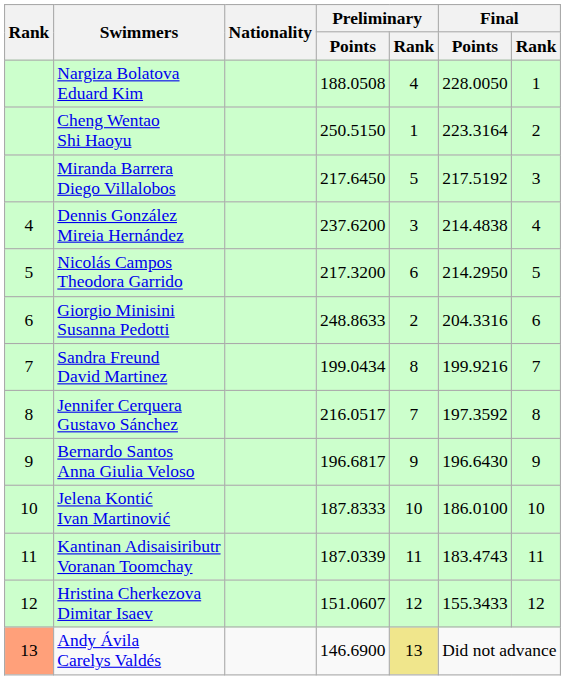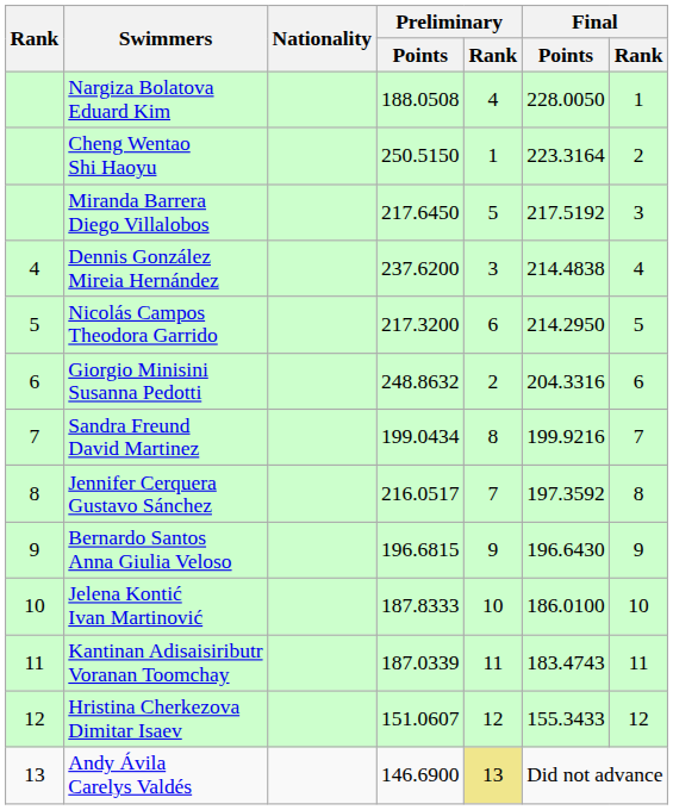 <table class="wikitable sortable" style="text-align:center">
 <tr>
 <th rowspan=2>Rank</th>
 <th rowspan=2>Swimmers</th>
 <th rowspan=2>Nationality</th>
 <th colspan=2>Preliminary</th>
 <th colspan=2>Final</th>
 </tr>
 <tr>
 <th>Points</th>
 <th>Rank</th>
 <th>Points</th>
 <th>Rank</th>
 </tr>
 <tr bgcolor=ccffcc>
 <td></td>
 <td align=left><a href='#'>Nargiza Bolatova</a><br><a href='#'>Eduard Kim</a></td>
 <td align=left></td>
 <td>188.0508</td>
 <td>4</td>
 <td>228.0050</td>
 <td>1</td>
 </tr>
 <tr bgcolor=ccffcc>
 <td></td>
 <td align=left><a href='#'>Cheng Wentao</a><br><a href='#'>Shi Haoyu</a></td>
 <td align=left></td>
 <td>250.5150</td>
 <td>1</td>
 <td>223.3164</td>
 <td>2</td>
 </tr>
 <tr bgcolor=ccffcc>
 <td></td>
 <td align=left><a href='#'>Miranda Barrera</a><br><a href='#'>Diego Villalobos</a></td>
 <td align=left></td>
 <td>217.6450</td>
 <td>5</td>
 <td>217.5192</td>
 <td>3</td>
 </tr>
 <tr bgcolor=ccffcc>
 <td>4</td>
 <td align=left><a href='#'>Dennis González</a><br><a href='#'>Mireia Hernández</a></td>
 <td align=left></td>
 <td>237.6200</td>
 <td>3</td>
 <td>214.4838</td>
 <td>4</td>
 </tr>
 <tr bgcolor=ccffcc>
 <td>5</td>
 <td align=left><a href='#'>Nicolás Campos</a><br><a href='#'>Theodora Garrido</a></td>
 <td align=left></td>
 <td>217.3200</td>
 <td>6</td>
 <td>214.2950</td>
 <td>5</td>
 </tr>
 <tr bgcolor=ccffcc>
 <td>6</td>
 <td align=left><a href='#'>Giorgio Minisini</a><br><a href='#'>Susanna Pedotti</a></td>
 <td align=left></td>
-<td>248.8633</td>
+<td>248.8632</td>
 <td>2</td>
 <td>204.3316</td>
 <td>6</td>
 </tr>
 <tr bgcolor=ccffcc>
 <td>7</td>
 <td align=left><a href='#'>Sandra Freund</a><br><a href='#'>David Martinez</a></td>
 <td align=left></td>
 <td>199.0434</td>
 <td>8</td>
 <td>199.9216</td>
 <td>7</td>
 </tr>
 <tr bgcolor=ccffcc>
 <td>8</td>
 <td align=left><a href='#'>Jennifer Cerquera</a><br><a href='#'>Gustavo Sánchez</a></td>
 <td align=left></td>
 <td>216.0517</td>
 <td>7</td>
 <td>197.3592</td>
 <td>8</td>
 </tr>
 <tr bgcolor=ccffcc>
 <td>9</td>
 <td align=left><a href='#'>Bernardo Santos</a><br><a href='#'>Anna Giulia Veloso</a></td>
 <td align=left></td>
-<td>196.6817</td>
+<td>196.6815</td>
 <td>9</td>
 <td>196.6430</td>
 <td>9</td>
 </tr>
 <tr bgcolor=ccffcc>
 <td>10</td>
 <td align=left><a href='#'>Jelena Kontić</a><br><a href='#'>Ivan Martinović</a></td>
 <td align=left></td>
 <td>187.8333</td>
 <td>10</td>
 <td>186.0100</td>
 <td>10</td>
 </tr>
 <tr bgcolor=ccffcc>
 <td>11</td>
 <td align=left><a href='#'>Kantinan Adisaisiributr</a><br><a href='#'>Voranan Toomchay</a></td>
 <td align=left></td>
 <td>187.0339</td>
 <td>11</td>
 <td>183.4743</td>
 <td>11</td>
 </tr>
 <tr bgcolor=ccffcc>
 <td>12</td>
 <td align=left><a href='#'>Hristina Cherkezova</a><br><a href='#'>Dimitar Isaev</a></td>
 <td align=left></td>
 <td>151.0607</td>
 <td>12</td>
 <td>155.3433</td>
 <td>12</td>
 </tr>
 <tr>
-<td style="background: lightsalmon;">13</td>
+<td>13</td>
 <td align=left><a href='#'>Andy Ávila</a><br><a href='#'>Carelys Valdés</a></td>
 <td align=left></td>
 <td>146.6900</td>
 <td style="background: khaki;">13</td>
 <td colspan=2>Did not advance</td>
 </tr>
 </table>
